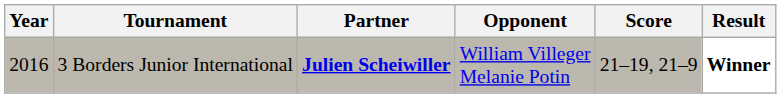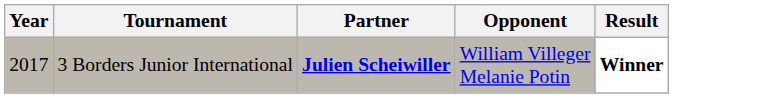 <table class="sortable wikitable" style="font-size: 90%;">
 <tr>
 <th>Year</th>
 <th>Tournament</th>
 <th>Partner</th>
 <th>Opponent</th>
-<th>Score</th>
 <th>Result</th>
 </tr>
 <tr style="background:#BDB8AD">
-<td align="center">2016</td>
+<td align="center">2017</td>
 <td align="left">3 Borders Junior International</td>
 <td align="left"><strong> <a href='#'>Julien Scheiwiller</a></strong></td>
 <td align="left"> <a href='#'>William Villeger</a><br> <a href='#'>Melanie Potin</a></td>
-<td align="left">21–19, 21–9</td>
 <td style="text-align:left; background:white"> <strong>Winner</strong></td>
 </tr>
 </table>
